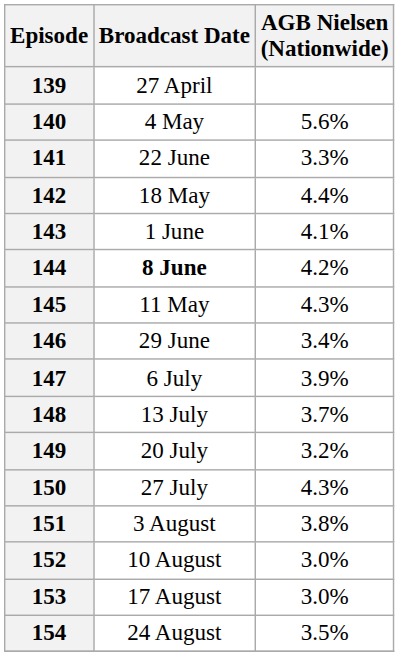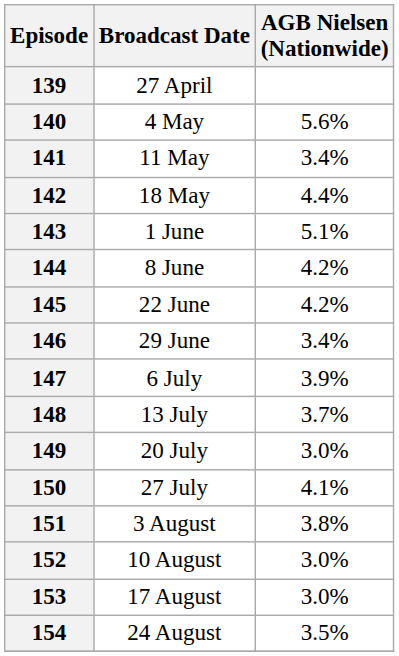 <table class=wikitable style=text-align:center;background:#ffffff>
 <tr>
 <th>Episode</th>
 <th>Broadcast Date</th>
 <th>AGB Nielsen<br>(Nationwide)<br></th>
 </tr>
 <tr>
 <th>139</th>
 <td>27 April</td>
 <td></td>
 </tr>
 <tr>
 <th>140</th>
 <td>4 May</td>
 <td>5.6%</td>
 </tr>
 <tr>
 <th>141</th>
-<td>22 June</td>
-<td>3.3%</td>
+<td>11 May</td>
+<td>3.4%</td>
 </tr>
 <tr>
 <th>142</th>
 <td>18 May</td>
 <td>4.4%</td>
 </tr>
 <tr>
 <th>143</th>
 <td>1 June</td>
-<td>4.1%</td>
+<td>5.1%</td>
 </tr>
 <tr>
 <th>144</th>
-<td><strong>8 June</strong></td>
+<td>8 June</td>
 <td>4.2%</td>
 </tr>
 <tr>
 <th>145</th>
-<td>11 May</td>
-<td>4.3%</td>
+<td>22 June</td>
+<td>4.2%</td>
 </tr>
 <tr>
 <th>146</th>
 <td>29 June</td>
 <td>3.4%</td>
 </tr>
 <tr>
 <th>147</th>
 <td>6 July</td>
 <td>3.9%</td>
 </tr>
 <tr>
 <th>148</th>
 <td>13 July</td>
 <td>3.7%</td>
 </tr>
 <tr>
 <th>149</th>
 <td>20 July</td>
-<td>3.2%</td>
+<td>3.0%</td>
 </tr>
 <tr>
 <th>150</th>
 <td>27 July</td>
-<td>4.3%</td>
+<td>4.1%</td>
 </tr>
 <tr>
 <th>151</th>
 <td>3 August</td>
 <td>3.8%</td>
 </tr>
 <tr>
 <th>152</th>
 <td>10 August</td>
 <td>3.0%</td>
 </tr>
 <tr>
 <th>153</th>
 <td>17 August</td>
 <td>3.0%</td>
 </tr>
 <tr>
 <th>154</th>
 <td>24 August</td>
 <td>3.5%</td>
 </tr>
 <tr>
 </tr>
 </table>
